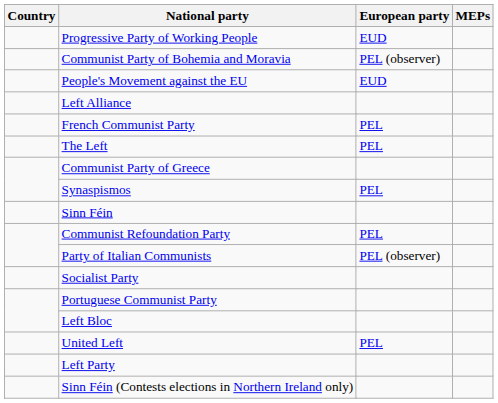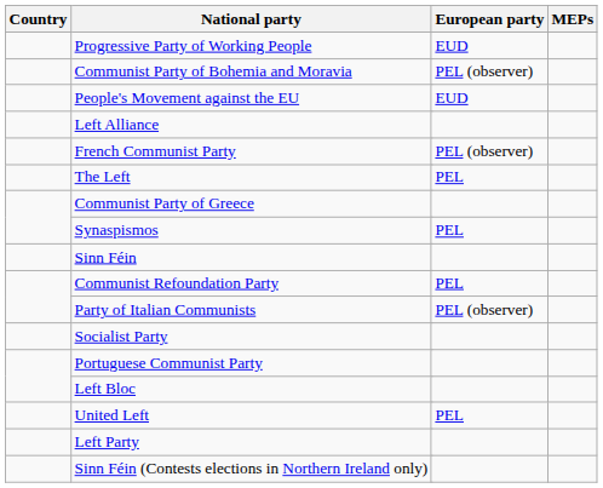 <table class="wikitable sortable mw-collapsible mw-collapsed" style="font-size:90%">
 <tr>
 <th>Country</th>
 <th colspan="2">National party</th>
 <th>European party</th>
 <th>MEPs</th>
 </tr>
 <tr>
 <td></td>
 <td colspan=2><a href='#'>Progressive Party of Working People</a></td>
 <td><a href='#'>EUD</a></td>
 <td></td>
 </tr>
 <tr>
 <td></td>
 <td colspan=2><a href='#'>Communist Party of Bohemia and Moravia</a></td>
 <td><a href='#'>PEL</a> (observer)</td>
 <td></td>
 </tr>
 <tr>
 <td></td>
 <td colspan=2><a href='#'>People's Movement against the EU</a></td>
 <td><a href='#'>EUD</a></td>
 <td></td>
 </tr>
 <tr>
 <td></td>
 <td colspan=2><a href='#'>Left Alliance</a></td>
 <td></td>
 <td></td>
 </tr>
 <tr>
 <td></td>
 <td colspan=2><a href='#'>French Communist Party</a></td>
-<td><a href='#'>PEL</a></td>
+<td><a href='#'>PEL</a> (observer)</td>
 <td></td>
 </tr>
 <tr>
 <td></td>
 <td colspan=2><a href='#'>The Left</a></td>
 <td><a href='#'>PEL</a></td>
 <td></td>
 </tr>
 <tr>
 <td rowspan=2></td>
 <td colspan=2><a href='#'>Communist Party of Greece</a></td>
 <td></td>
 <td></td>
 </tr>
 <tr>
 <td colspan=2><a href='#'>Synaspismos</a></td>
 <td><a href='#'>PEL</a></td>
 <td></td>
 </tr>
 <tr>
 <td></td>
 <td colspan=2><a href='#'>Sinn Féin</a></td>
 <td></td>
 <td></td>
 </tr>
 <tr>
 <td rowspan=2></td>
 <td colspan=2><a href='#'>Communist Refoundation Party</a></td>
 <td><a href='#'>PEL</a></td>
 <td></td>
 </tr>
 <tr>
 <td colspan=2><a href='#'>Party of Italian Communists</a></td>
 <td><a href='#'>PEL</a> (observer)</td>
 <td></td>
 </tr>
 <tr>
 <td></td>
 <td colspan=2><a href='#'>Socialist Party</a></td>
 <td></td>
 <td></td>
 </tr>
 <tr>
 <td rowspan=2></td>
 <td colspan=2><a href='#'>Portuguese Communist Party</a></td>
 <td></td>
 <td></td>
 </tr>
 <tr>
 <td colspan=2><a href='#'>Left Bloc</a></td>
 <td></td>
 <td></td>
 </tr>
 <tr>
 <td></td>
 <td colspan=2><a href='#'>United Left</a></td>
 <td><a href='#'>PEL</a></td>
 <td></td>
 </tr>
 <tr>
 <td></td>
 <td colspan=2><a href='#'>Left Party</a></td>
 <td></td>
 <td></td>
 </tr>
 <tr>
 <td></td>
 <td colspan="2"><a href='#'>Sinn Féin</a> (Contests elections in <a href='#'>Northern Ireland</a> only)</td>
 <td></td>
 <td></td>
 </tr>
 </table>
